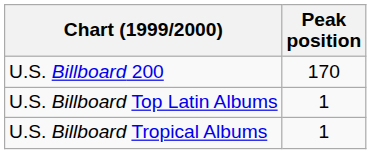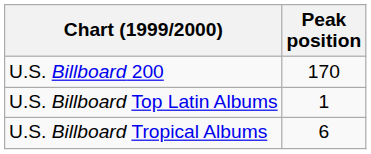 <table class="wikitable sortable">
 <tr>
 <th align="center">Chart (1999/2000)</th>
 <th align="center">Peak<br>position</th>
 </tr>
 <tr>
 <td align="left">U.S. <a href='#'><em>Billboard</em> 200</a></td>
 <td style="text-align:center;">170</td>
 </tr>
 <tr>
 <td align="left">U.S. <em>Billboard</em> <a href='#'>Top Latin Albums</a></td>
 <td style="text-align:center;">1</td>
 </tr>
 <tr>
 <td align="left">U.S. <em>Billboard</em> <a href='#'>Tropical Albums</a></td>
-<td style="text-align:center;">1</td>
+<td style="text-align:center;">6</td>
 </tr>
 </table>
